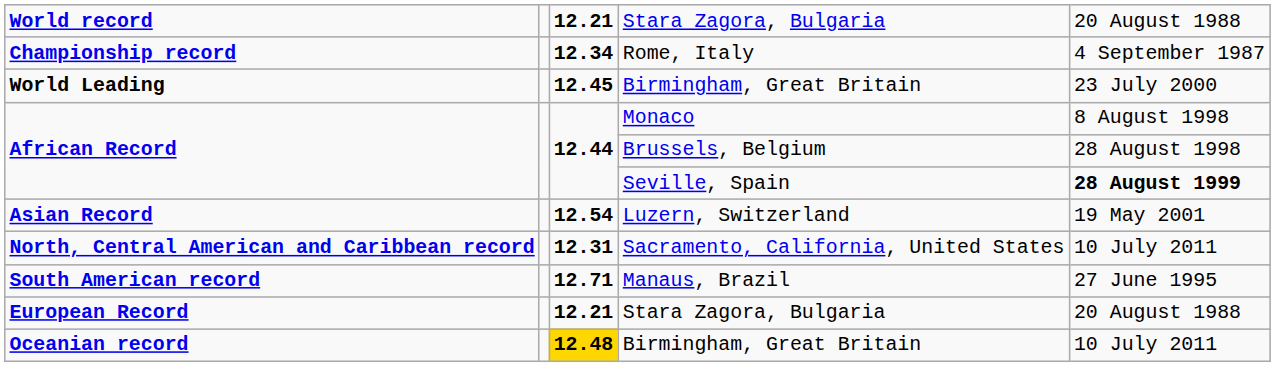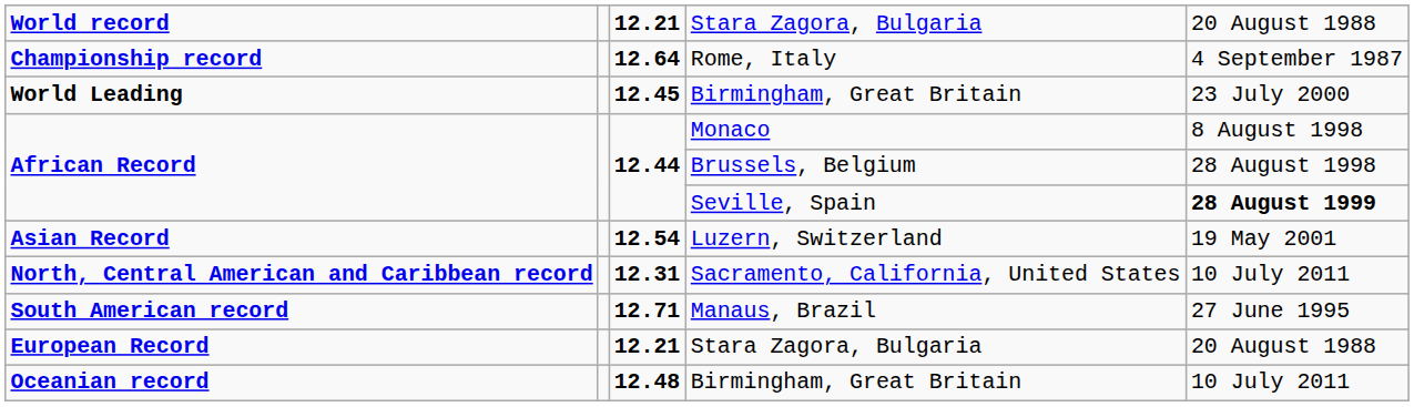 <table class="wikitable">
 <tr>
 <td><strong><a href='#'>World record</a></strong></td>
 <td></td>
 <td><strong>12.21</strong></td>
 <td><a href='#'>Stara Zagora</a>, <a href='#'>Bulgaria</a></td>
 <td>20 August 1988</td>
 </tr>
 <tr>
 <td><strong><a href='#'>Championship record</a></strong></td>
 <td></td>
-<td><strong>12.34</strong></td>
+<td><strong>12.64</strong></td>
 <td>Rome, Italy</td>
 <td>4 September 1987</td>
 </tr>
 <tr>
 <td><strong>World Leading</strong></td>
 <td></td>
 <td><strong>12.45</strong></td>
 <td><a href='#'>Birmingham</a>, Great Britain</td>
 <td>23 July 2000</td>
 </tr>
 <tr>
 <td rowspan=3><strong><a href='#'>African Record</a></strong></td>
 <td rowspan=3></td>
 <td rowspan=3><strong>12.44</strong></td>
 <td><a href='#'>Monaco</a></td>
 <td>8 August 1998</td>
 </tr>
 <tr>
 <td><a href='#'>Brussels</a>, Belgium</td>
 <td>28 August 1998</td>
 </tr>
 <tr>
 <td><a href='#'>Seville</a>, Spain</td>
 <td><strong>28 August 1999</strong></td>
 </tr>
 <tr>
 <td><strong><a href='#'>Asian Record</a></strong></td>
 <td></td>
 <td><strong>12.54</strong></td>
 <td><a href='#'>Luzern</a>, Switzerland</td>
 <td>19 May 2001</td>
 </tr>
 <tr>
 <td><strong><a href='#'>North, Central American and Caribbean record</a></strong></td>
 <td></td>
 <td><strong>12.31</strong></td>
 <td><a href='#'>Sacramento, California</a>, United States</td>
 <td>10 July 2011</td>
 </tr>
 <tr>
 <td><strong><a href='#'>South American record</a></strong></td>
 <td></td>
 <td><strong>12.71</strong></td>
 <td><a href='#'>Manaus</a>, Brazil</td>
 <td>27 June 1995</td>
 </tr>
 <tr>
 <td><strong><a href='#'>European Record</a></strong></td>
 <td></td>
 <td><strong>12.21</strong></td>
 <td>Stara Zagora, Bulgaria</td>
 <td>20 August 1988</td>
 </tr>
 <tr>
 <td><strong><a href='#'>Oceanian record</a></strong></td>
 <td></td>
-<td style="background: gold;"><strong>12.48</strong></td>
+<td><strong>12.48</strong></td>
 <td>Birmingham, Great Britain</td>
 <td>10 July 2011</td>
 </tr>
 </table>
